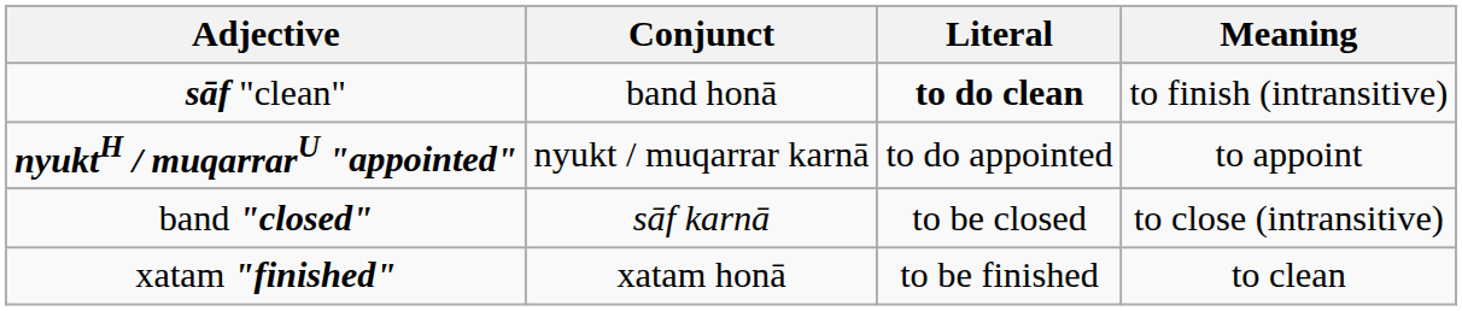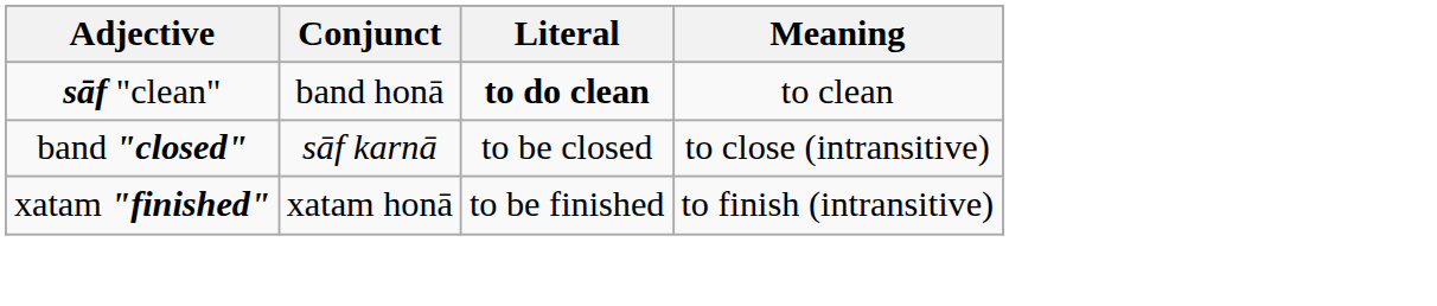 <table class="wikitable" style="text-align:center">
 <tr>
 <th>Adjective</th>
 <th>Conjunct</th>
 <th>Literal</th>
 <th>Meaning</th>
 </tr>
 <tr>
 <td><strong><em>sāf</em></strong>   "clean"</td>
 <td></em>band honā<em></td>
 <td><strong>to do clean</strong></td>
-<td>to finish (intransitive)</td>
-</tr>
-<tr>
-<td><strong><em>nyukt<strong><sup>H</sup> </strong>/ muqarrar<strong><sup>U</sup><em>  "appointed"</td>
-<td></em>nyukt / muqarrar karnā<em></td>
-<td>to do appointed</td>
-<td>to appoint</td>
+<td>to clean</td>
 </tr>
 <tr>
 <td></em></strong>band<strong><em>  "closed"</td>
 <td><em>sāf karnā</em></td>
 <td>to be closed</td>
 <td>to close (intransitive)</td>
 </tr>
 <tr>
 <td></em></strong>xatam<strong><em>  "finished"</td>
 <td></em>xatam honā<em></td>
 <td>to be finished</td>
-<td>to clean</td>
+<td>to finish (intransitive)</td>
 </tr>
 </table>
